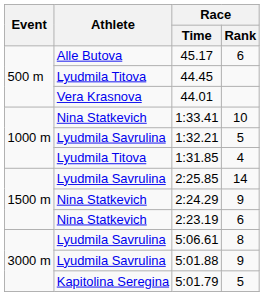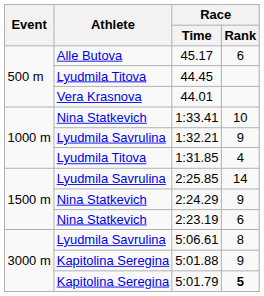 <table class="wikitable" border="1" style="font-size:90%">
 <tr>
 <th rowspan=2>Event</th>
 <th rowspan=2>Athlete</th>
 <th colspan=2>Race</th>
 </tr>
 <tr>
 <th>Time</th>
 <th>Rank</th>
 </tr>
 <tr>
 <td rowspan=3>500 m</td>
 <td><a href='#'>Alle Butova</a></td>
 <td align=center>45.17</td>
 <td align=center>6</td>
 </tr>
 <tr>
 <td><a href='#'>Lyudmila Titova</a></td>
 <td align=center>44.45</td>
 <td align=center></td>
 </tr>
 <tr>
 <td><a href='#'>Vera Krasnova</a></td>
 <td align=center>44.01</td>
 <td align=center></td>
 </tr>
 <tr>
 <td rowspan=3>1000 m</td>
 <td><a href='#'>Nina Statkevich</a></td>
 <td align=center>1:33.41</td>
 <td align=center>10</td>
 </tr>
 <tr>
 <td><a href='#'>Lyudmila Savrulina</a></td>
 <td align=center>1:32.21</td>
-<td align=center>5</td>
+<td align=center>9</td>
 </tr>
 <tr>
 <td><a href='#'>Lyudmila Titova</a></td>
 <td align=center>1:31.85</td>
 <td align=center>4</td>
 </tr>
 <tr>
 <td rowspan=3>1500 m</td>
 <td><a href='#'>Lyudmila Savrulina</a></td>
 <td align=center>2:25.85</td>
 <td align=center>14</td>
 </tr>
 <tr>
 <td><a href='#'>Nina Statkevich</a></td>
 <td align=center>2:24.29</td>
 <td align=center>9</td>
 </tr>
 <tr>
 <td><a href='#'>Nina Statkevich</a></td>
 <td align=center>2:23.19</td>
 <td align=center>6</td>
 </tr>
 <tr>
 <td rowspan=3>3000 m</td>
 <td><a href='#'>Lyudmila Savrulina</a></td>
 <td align=center>5:06.61</td>
 <td align=center>8</td>
 </tr>
 <tr>
-<td><a href='#'>Lyudmila Savrulina</a></td>
+<td><a href='#'>Kapitolina Seregina</a></td>
 <td align=center>5:01.88</td>
 <td align=center>9</td>
 </tr>
 <tr>
 <td><a href='#'>Kapitolina Seregina</a></td>
 <td align=center>5:01.79</td>
-<td align=center>5</td>
+<td align=center><strong>5</strong></td>
 </tr>
 </table>
